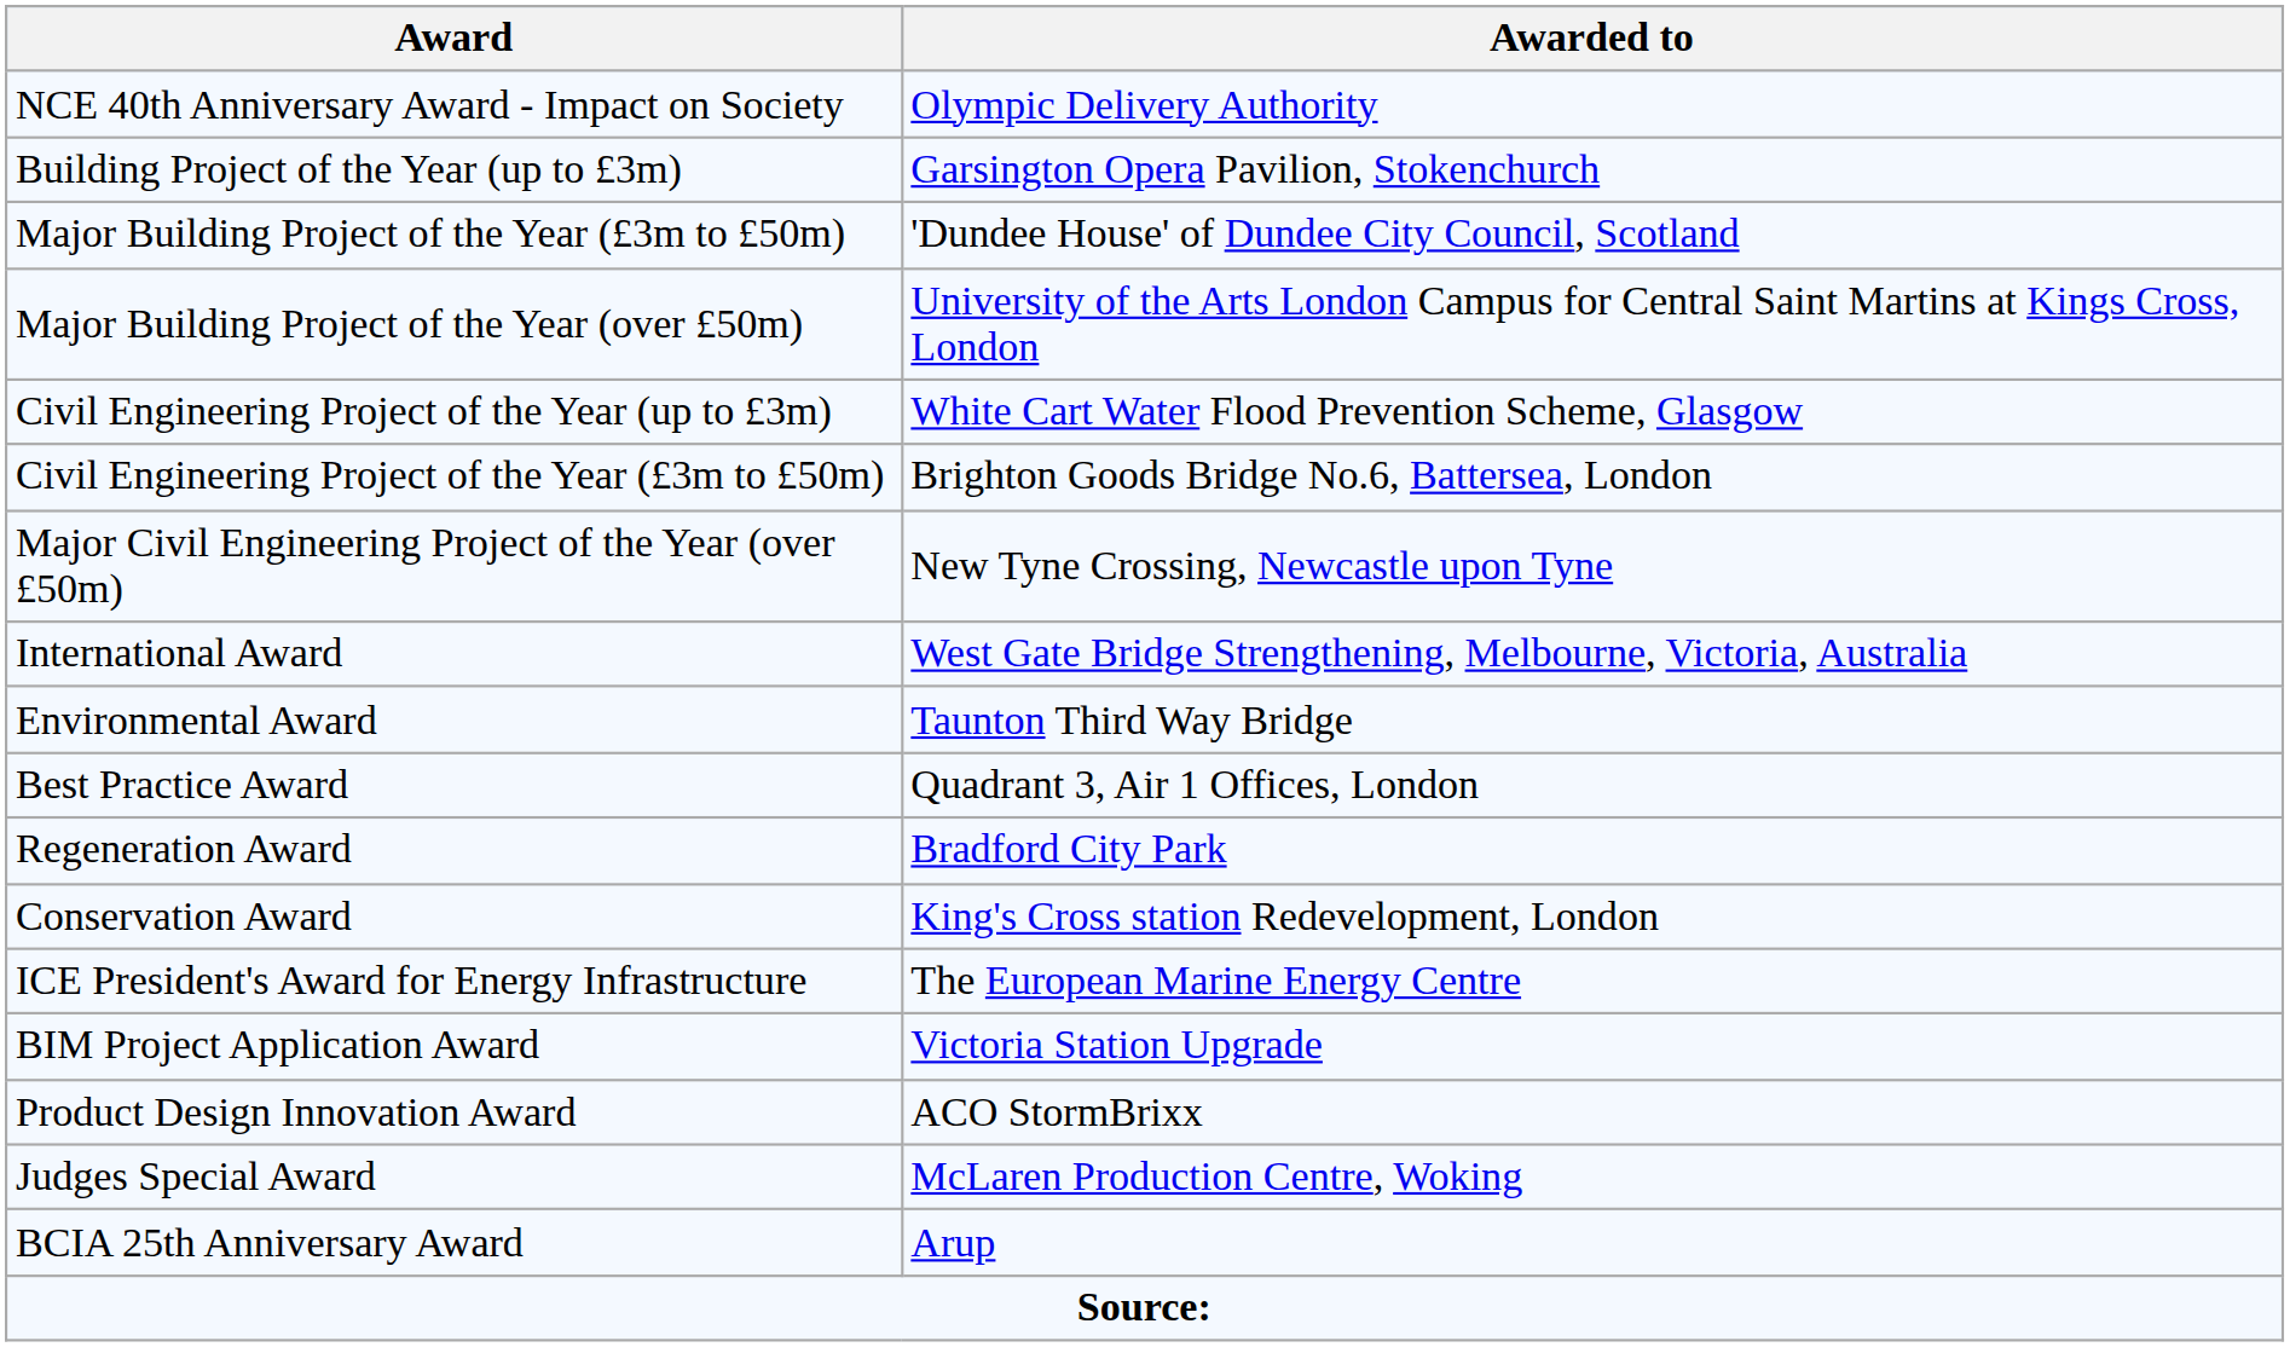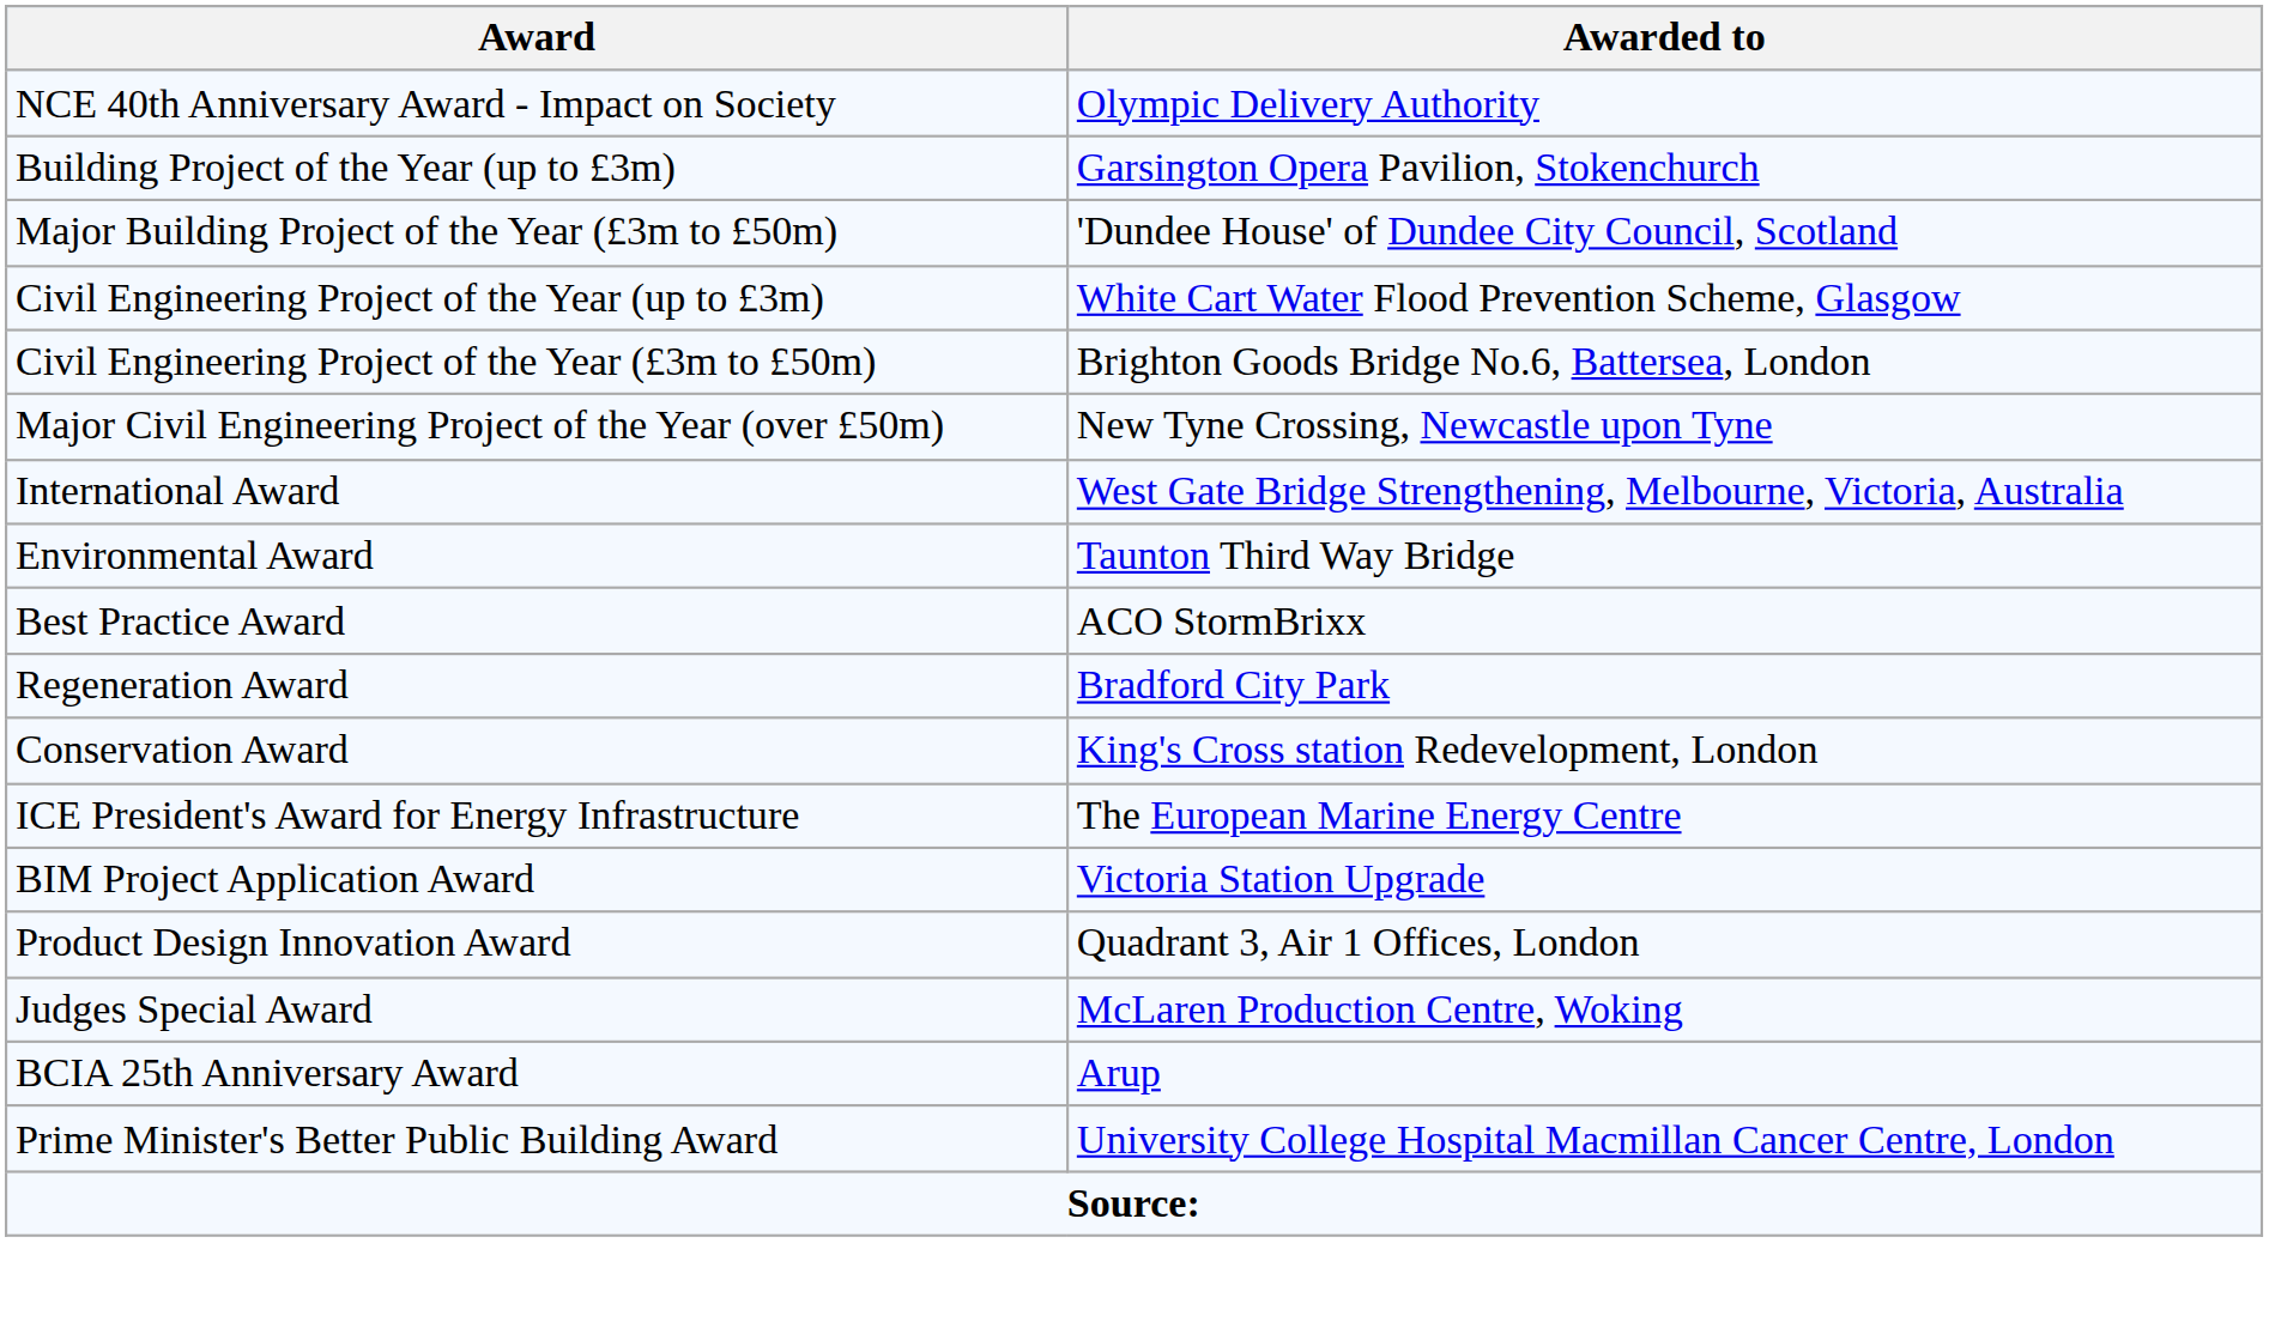 <table class="wikitable mw-collapsible mw-collapsed" border="0" cellpadding="2" cellspacing="2" align="center" width="70%">
 <tr bgcolor=#99CCFF>
 <th align="left" valign="top">Award</th>
 <th align="left" valign="top">Awarded to</th>
 </tr>
 <tr bgcolor=#F4F9FF>
 <td>NCE 40th Anniversary Award - Impact on Society</td>
 <td><a href='#'>Olympic Delivery Authority</a></td>
 </tr>
 <tr bgcolor=#F4F9FF>
 <td>Building Project of the Year (up to £3m)</td>
 <td><a href='#'>Garsington Opera</a> Pavilion, <a href='#'>Stokenchurch</a></td>
 </tr>
 <tr bgcolor=#F4F9FF>
 <td>Major Building Project of the Year (£3m to £50m)</td>
 <td>'Dundee House' of <a href='#'>Dundee City Council</a>, <a href='#'>Scotland</a></td>
-</tr>
-<tr bgcolor=#F4F9FF>
-<td>Major Building Project of the Year (over £50m)</td>
-<td><a href='#'>University of the Arts London</a> Campus for Central Saint Martins at <a href='#'>Kings Cross, London</a></td>
 </tr>
 <tr bgcolor=#F4F9FF>
 <td>Civil Engineering Project of the Year (up to £3m)</td>
 <td><a href='#'>White Cart Water</a> Flood Prevention Scheme, <a href='#'>Glasgow</a></td>
 </tr>
 <tr bgcolor=#F4F9FF>
 <td>Civil Engineering Project of the Year (£3m to £50m)</td>
 <td>Brighton Goods Bridge No.6, <a href='#'>Battersea</a>, London</td>
 </tr>
 <tr bgcolor=#F4F9FF>
 <td>Major Civil Engineering Project of the Year (over £50m)</td>
 <td>New Tyne Crossing, <a href='#'>Newcastle upon Tyne</a></td>
 </tr>
 <tr bgcolor=#F4F9FF>
 <td>International Award</td>
 <td><a href='#'>West Gate Bridge Strengthening</a>, <a href='#'>Melbourne</a>, <a href='#'>Victoria</a>, <a href='#'>Australia</a></td>
 </tr>
 <tr bgcolor=#F4F9FF>
 <td>Environmental Award</td>
 <td><a href='#'>Taunton</a> Third Way Bridge</td>
 </tr>
 <tr bgcolor=#F4F9FF>
 <td>Best Practice Award</td>
-<td>Quadrant 3, Air 1 Offices, London</td>
+<td>ACO StormBrixx</td>
 </tr>
 <tr bgcolor=#F4F9FF>
 <td>Regeneration Award</td>
 <td><a href='#'>Bradford City Park</a></td>
 </tr>
 <tr bgcolor=#F4F9FF>
 <td>Conservation Award</td>
 <td><a href='#'>King's Cross station</a> Redevelopment, London</td>
 </tr>
 <tr bgcolor=#F4F9FF>
 <td>ICE President's Award for Energy Infrastructure</td>
 <td>The <a href='#'>European Marine Energy Centre</a></td>
 </tr>
 <tr bgcolor=#F4F9FF>
 <td>BIM Project Application Award</td>
 <td><a href='#'>Victoria Station Upgrade</a></td>
 </tr>
 <tr bgcolor=#F4F9FF>
 <td>Product Design Innovation Award</td>
-<td>ACO StormBrixx</td>
+<td>Quadrant 3, Air 1 Offices, London</td>
 </tr>
 <tr bgcolor=#F4F9FF>
 <td>Judges Special Award</td>
 <td><a href='#'>McLaren Production Centre</a>, <a href='#'>Woking</a></td>
 </tr>
 <tr bgcolor=#F4F9FF>
 <td>BCIA 25th Anniversary Award</td>
 <td><a href='#'>Arup</a></td>
 </tr>
 <tr bgcolor=#F4F9FF>
+<td>Prime Minister's Better Public Building Award</td>
+<td><a href='#'>University College Hospital Macmillan Cancer Centre, London</a></td>
+</tr>
+<tr bgcolor=#F4F9FF>
 <td colspan="2" style="text-align: center;"><strong>Source:</strong></td>
 </tr>
 </table>
